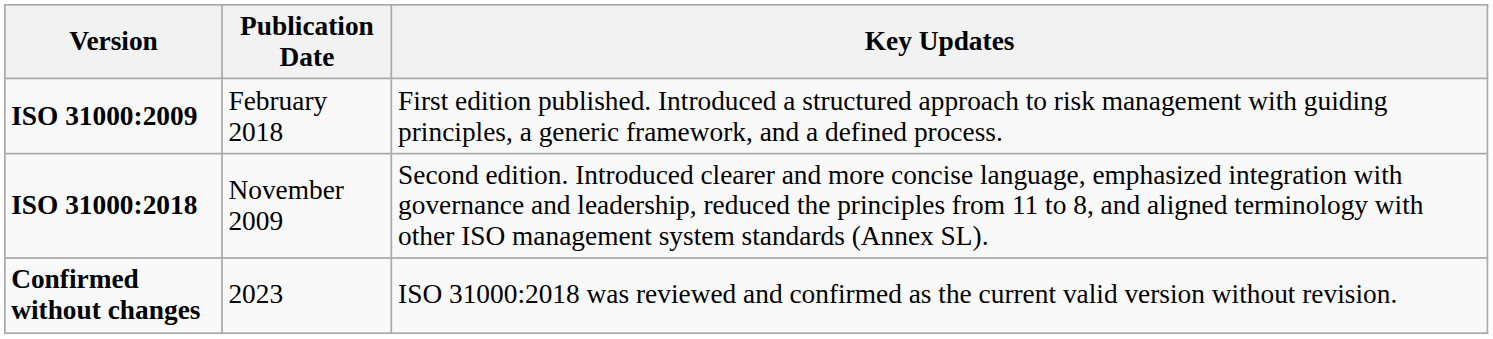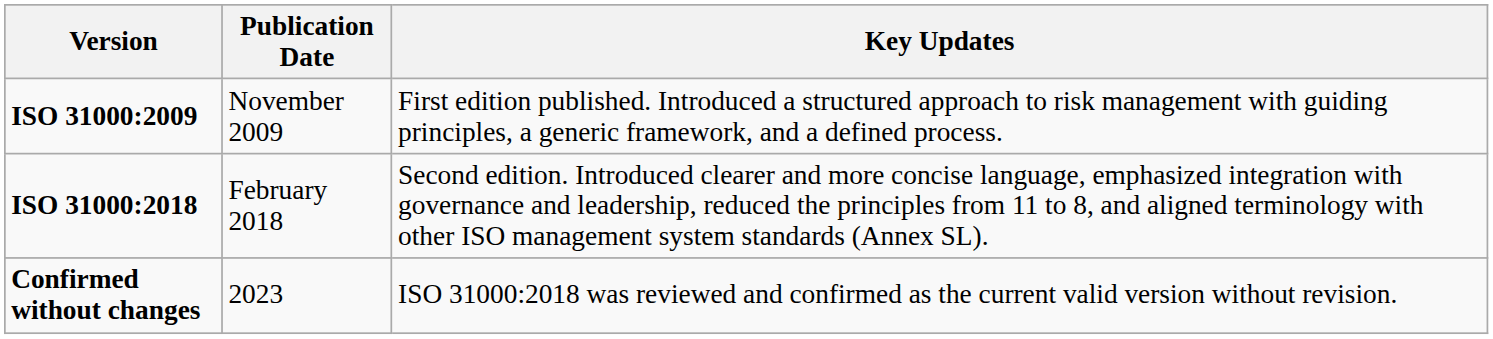 <table class="wikitable">
 <tr>
 <th>Version</th>
 <th>Publication Date</th>
 <th>Key Updates</th>
 </tr>
 <tr>
 <td><strong>ISO 31000:2009</strong></td>
-<td>February 2018</td>
+<td>November 2009</td>
 <td>First edition published. Introduced a structured approach to risk management with guiding principles, a generic framework, and a defined process.</td>
 </tr>
 <tr>
 <td><strong>ISO 31000:2018</strong></td>
-<td>November 2009</td>
+<td>February 2018</td>
 <td>Second edition. Introduced clearer and more concise language, emphasized integration with governance and leadership, reduced the principles from 11 to 8, and aligned terminology with other ISO management system standards (Annex SL).</td>
 </tr>
 <tr>
 <td><strong>Confirmed without changes</strong></td>
 <td>2023</td>
 <td>ISO 31000:2018 was reviewed and confirmed as the current valid version without revision.</td>
 </tr>
 </table>
